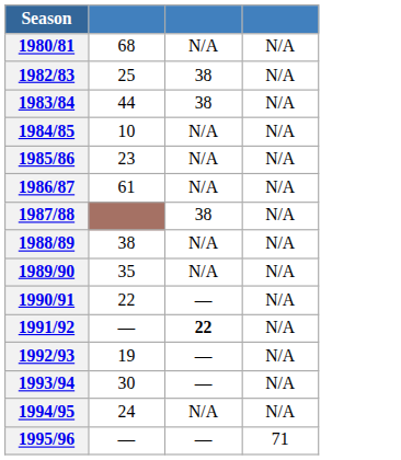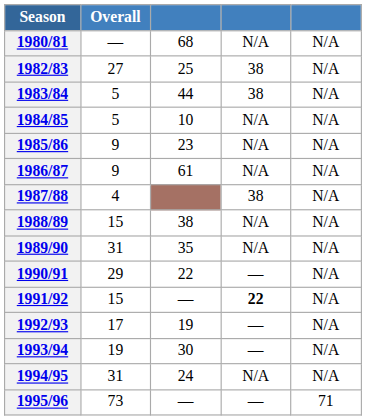 <table class="wikitable" style="font-size:86%; text-align:center; border:grey solid 1px; border-collapse:collapse; background:#ffffff;">
 <tr>
 <th style="background-color:#369; color:white; width:60px;"> Season </th>
+<th style="background-color:#4180be; color:white; width:55px;">Overall</th>
 <th style="background-color:#4180be; color:white; width:55px;"></th>
 <th style="background-color:#4180be; color:white; width:55px;"></th>
 <th style="background-color:#4180be; color:white; width:55px;"></th>
 </tr>
 <tr>
 <th scope=row align=center><a href='#'>1980/81</a></th>
+<td align=center>—</td>
 <td align=center>68</td>
 <td align=center>N/A</td>
 <td align=center>N/A</td>
 </tr>
 <tr>
 <th scope=row align=center><a href='#'>1982/83</a></th>
+<td align=center>27</td>
 <td align=center>25</td>
 <td align=center>38</td>
 <td align=center>N/A</td>
 </tr>
 <tr>
 <th scope=row align=center><a href='#'>1983/84</a></th>
+<td align=center>5</td>
 <td align=center>44</td>
 <td align=center>38</td>
 <td align=center>N/A</td>
 </tr>
 <tr>
 <th scope=row align=center><a href='#'>1984/85</a></th>
+<td align=center>5</td>
 <td align=center>10</td>
 <td align=center>N/A</td>
 <td align=center>N/A</td>
 </tr>
 <tr>
 <th scope=row align=center><a href='#'>1985/86</a></th>
+<td align=center>9</td>
 <td align=center>23</td>
 <td align=center>N/A</td>
 <td align=center>N/A</td>
 </tr>
 <tr>
 <th scope=row align=center><a href='#'>1986/87</a></th>
+<td align=center>9</td>
 <td align=center>61</td>
 <td align=center>N/A</td>
 <td align=center>N/A</td>
 </tr>
 <tr>
 <th scope=row align=center><a href='#'>1987/88</a></th>
+<td align=center>4</td>
 <td align=center bgcolor=#A57164></td>
 <td align=center>38</td>
 <td align=center>N/A</td>
 </tr>
 <tr>
 <th scope=row align=center><a href='#'>1988/89</a></th>
+<td align=center>15</td>
 <td align=center>38</td>
 <td align=center>N/A</td>
 <td align=center>N/A</td>
 </tr>
 <tr>
 <th scope=row align=center><a href='#'>1989/90</a></th>
+<td align=center>31</td>
 <td align=center>35</td>
 <td align=center>N/A</td>
 <td align=center>N/A</td>
 </tr>
 <tr>
 <th scope=row align=center><a href='#'>1990/91</a></th>
+<td align=center>29</td>
 <td align=center>22</td>
 <td align=center>—</td>
 <td align=center>N/A</td>
 </tr>
 <tr>
 <th scope=row align=center><a href='#'>1991/92</a></th>
+<td align=center>15</td>
 <td align=center>—</td>
 <td align=center><strong>22</strong></td>
 <td align=center>N/A</td>
 </tr>
 <tr>
 <th scope=row align=center><a href='#'>1992/93</a></th>
+<td align=center>17</td>
 <td align=center>19</td>
 <td align=center>—</td>
 <td align=center>N/A</td>
 </tr>
 <tr>
 <th scope=row align=center><a href='#'>1993/94</a></th>
+<td align=center>19</td>
 <td align=center>30</td>
 <td align=center>—</td>
 <td align=center>N/A</td>
 </tr>
 <tr>
 <th scope=row align=center><a href='#'>1994/95</a></th>
+<td align=center>31</td>
 <td align=center>24</td>
 <td align=center>N/A</td>
 <td align=center>N/A</td>
 </tr>
 <tr>
 <th scope=row align=center><a href='#'>1995/96</a></th>
+<td align=center>73</td>
 <td align=center>—</td>
 <td align=center>—</td>
 <td align=center>71</td>
 </tr>
 </table>
